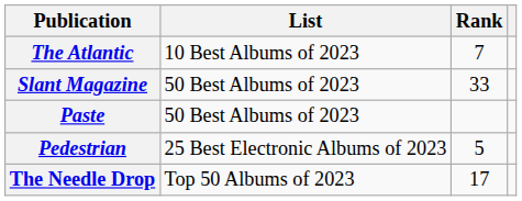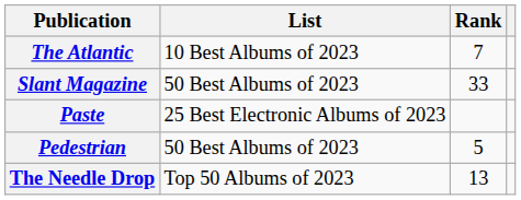 <table class="wikitable sortable plainrowheaders">
 <tr>
 <th scope="col">Publication</th>
 <th scope="col">List</th>
 <th scope="col" data-sort-type="number">Rank</th>
 <th scope="col" class="unsortable"></th>
 </tr>
 <tr>
 <th scope="row"><em><a href='#'>The Atlantic</a></em></th>
 <td>10 Best Albums of 2023</td>
 <td style="text-align:center;">7</td>
 <td></td>
 </tr>
 <tr>
 <th scope="row"><em><a href='#'>Slant Magazine</a></em></th>
 <td>50 Best Albums of 2023</td>
 <td style="text-align:center;">33</td>
 <td></td>
 </tr>
 <tr>
 <th scope="row"><em><a href='#'>Paste</a></em></th>
-<td>50 Best Albums of 2023</td>
+<td>25 Best Electronic Albums of 2023</td>
 <td></td>
 <td></td>
 </tr>
 <tr>
 <th scope="row"><em><a href='#'>Pedestrian</a></em></th>
-<td>25 Best Electronic Albums of 2023</td>
+<td>50 Best Albums of 2023</td>
 <td style="text-align:center;">5</td>
 <td></td>
 </tr>
 <tr>
 <th scope="row"><a href='#'>The Needle Drop</a></th>
 <td>Top 50 Albums of 2023</td>
-<td style="text-align:center;">17</td>
+<td style="text-align:center;">13</td>
 <td></td>
 </tr>
 </table>
